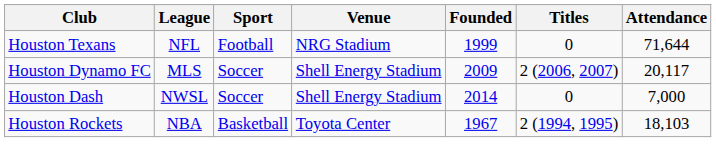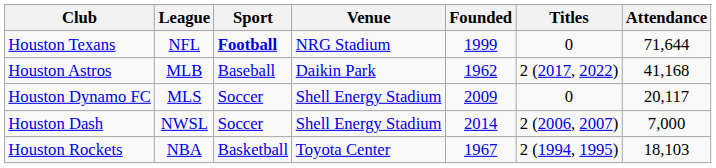 <table class="wikitable">
 <tr>
 </tr>
 <tr>
 <th scope="col">Club</th>
 <th scope="col">League</th>
 <th scope="col">Sport</th>
 <th scope="col">Venue</th>
 <th scope="col">Founded</th>
 <th scope="col">Titles</th>
 <th scope="col">Attendance</th>
 </tr>
 <tr>
 <td><a href='#'>Houston Texans</a></td>
 <td align=center><a href='#'>NFL</a></td>
-<td><a href='#'>Football</a></td>
+<td><strong><a href='#'>Football</a></strong></td>
 <td><a href='#'>NRG Stadium</a></td>
 <td align=center><a href='#'>1999</a></td>
 <td align=center>0</td>
 <td align=center>71,644</td>
+</tr>
+<tr>
+<td><a href='#'>Houston Astros</a></td>
+<td align=center><a href='#'>MLB</a></td>
+<td><a href='#'>Baseball</a></td>
+<td><a href='#'>Daikin Park</a></td>
+<td align=center><a href='#'>1962</a></td>
+<td align=center>2 (<a href='#'>2017</a>, <a href='#'>2022</a>)</td>
+<td align=center>41,168</td>
 </tr>
 <tr>
 <td><a href='#'>Houston Dynamo FC</a></td>
 <td align=center><a href='#'>MLS</a></td>
 <td><a href='#'>Soccer</a></td>
 <td><a href='#'>Shell Energy Stadium</a></td>
 <td align=center><a href='#'>2009</a></td>
-<td align=center>2 (<a href='#'>2006</a>, <a href='#'>2007</a>)</td>
+<td align=center>0</td>
 <td align=center>20,117</td>
 </tr>
 <tr>
 <td><a href='#'>Houston Dash</a></td>
 <td align=center><a href='#'>NWSL</a></td>
 <td><a href='#'>Soccer</a></td>
 <td><a href='#'>Shell Energy Stadium</a></td>
 <td align=center><a href='#'>2014</a></td>
-<td align=center>0</td>
+<td align=center>2 (<a href='#'>2006</a>, <a href='#'>2007</a>)</td>
 <td align=center>7,000</td>
 </tr>
 <tr>
 <td><a href='#'>Houston Rockets</a></td>
 <td align=center><a href='#'>NBA</a></td>
 <td><a href='#'>Basketball</a></td>
 <td><a href='#'>Toyota Center</a></td>
 <td align=center><a href='#'>1967</a></td>
 <td align=center>2 (<a href='#'>1994</a>, <a href='#'>1995</a>)</td>
 <td align=center>18,103</td>
 </tr>
 </table>
